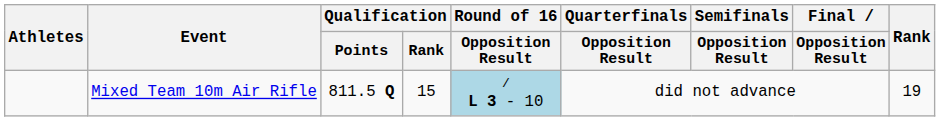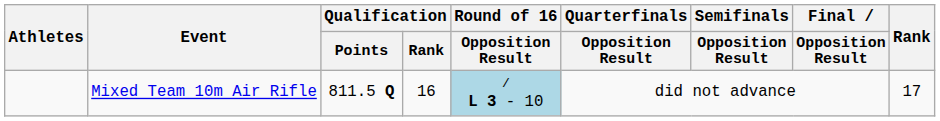 <table class="wikitable" style="font-size:90%;">
 <tr>
 <th rowspan=2>Athletes</th>
 <th rowspan=2>Event</th>
 <th colspan=2>Qualification</th>
 <th>Round of 16</th>
 <th>Quarterfinals</th>
 <th>Semifinals</th>
 <th>Final / </th>
 <th rowspan=2>Rank</th>
 </tr>
 <tr style="font-size:95%">
 <th>Points</th>
 <th>Rank</th>
 <th>Opposition<br>Result</th>
 <th>Opposition<br>Result</th>
 <th>Opposition<br>Result</th>
 <th>Opposition<br>Result</th>
 </tr>
 <tr align=center>
 <td align=left> <br> </td>
 <td align=left><a href='#'>Mixed Team 10m Air Rifle</a></td>
 <td>811.5 <strong>Q</strong></td>
-<td>15</td>
+<td>16</td>
 <td style="background: lightblue;"><small>/</small> <br><strong>L</strong> <strong>3</strong> - 10</td>
 <td colspan=3>did not advance</td>
-<td>19</td>
+<td>17</td>
 </tr>
 </table>
